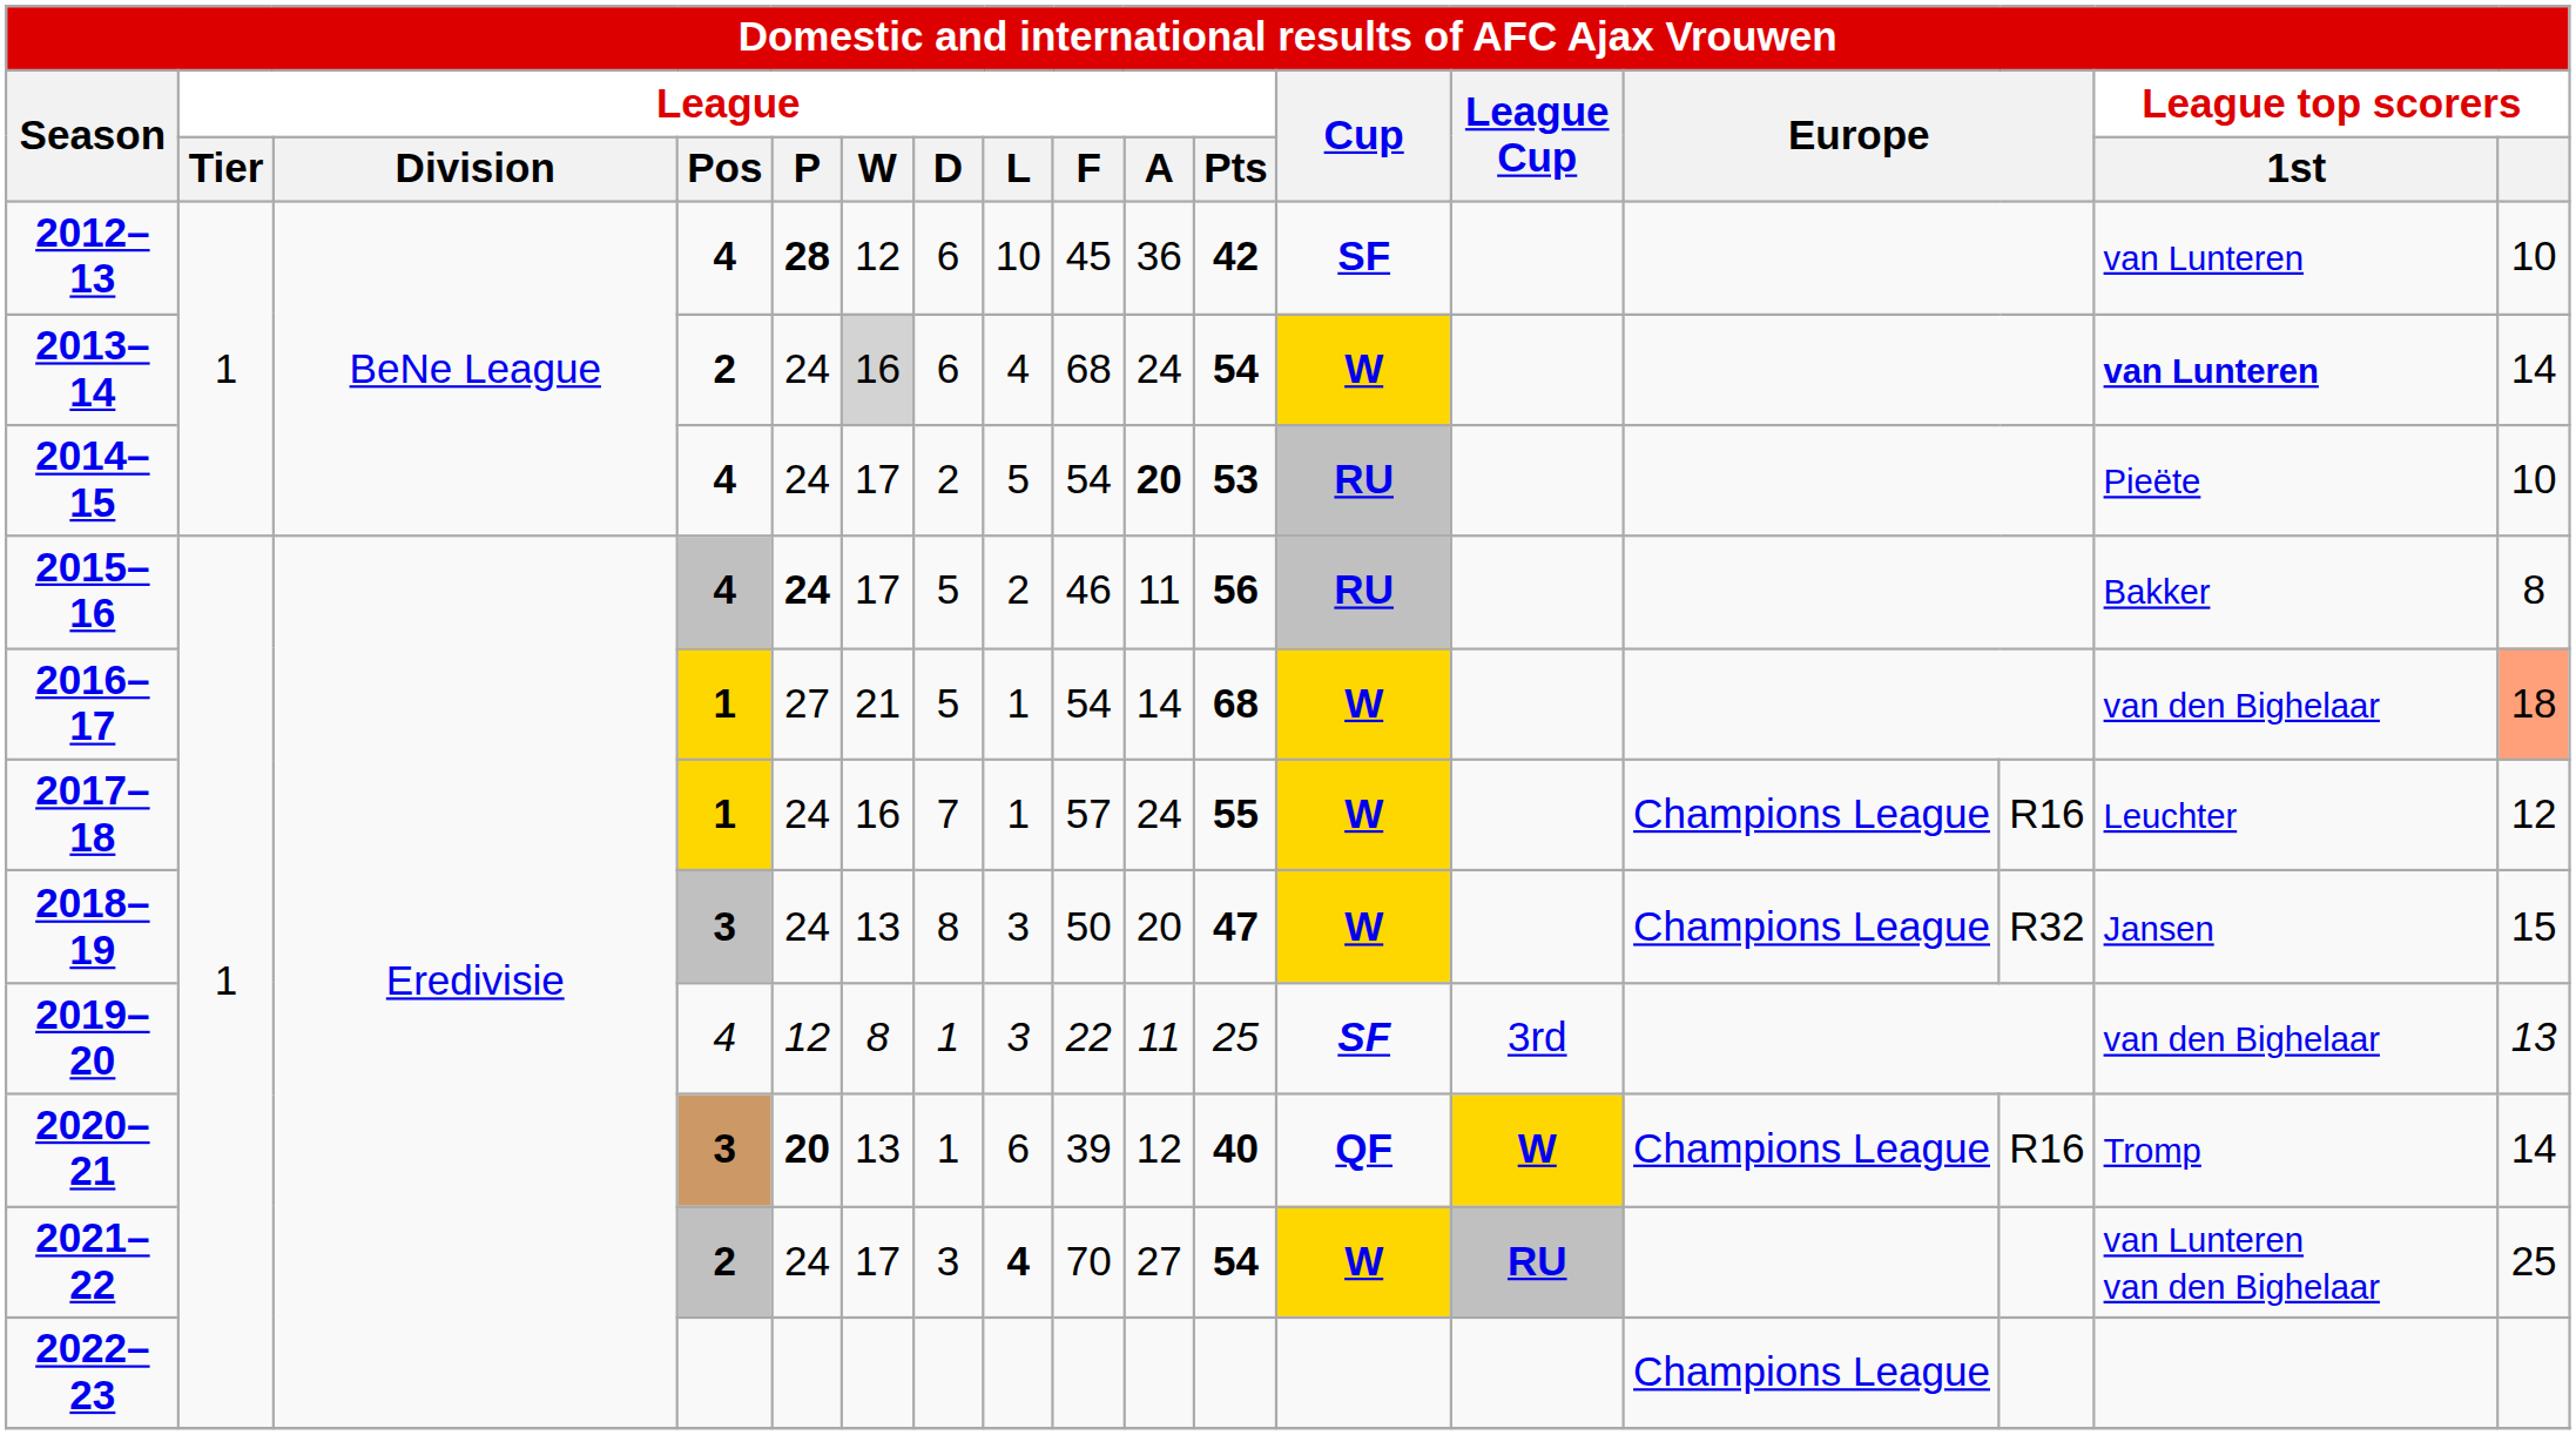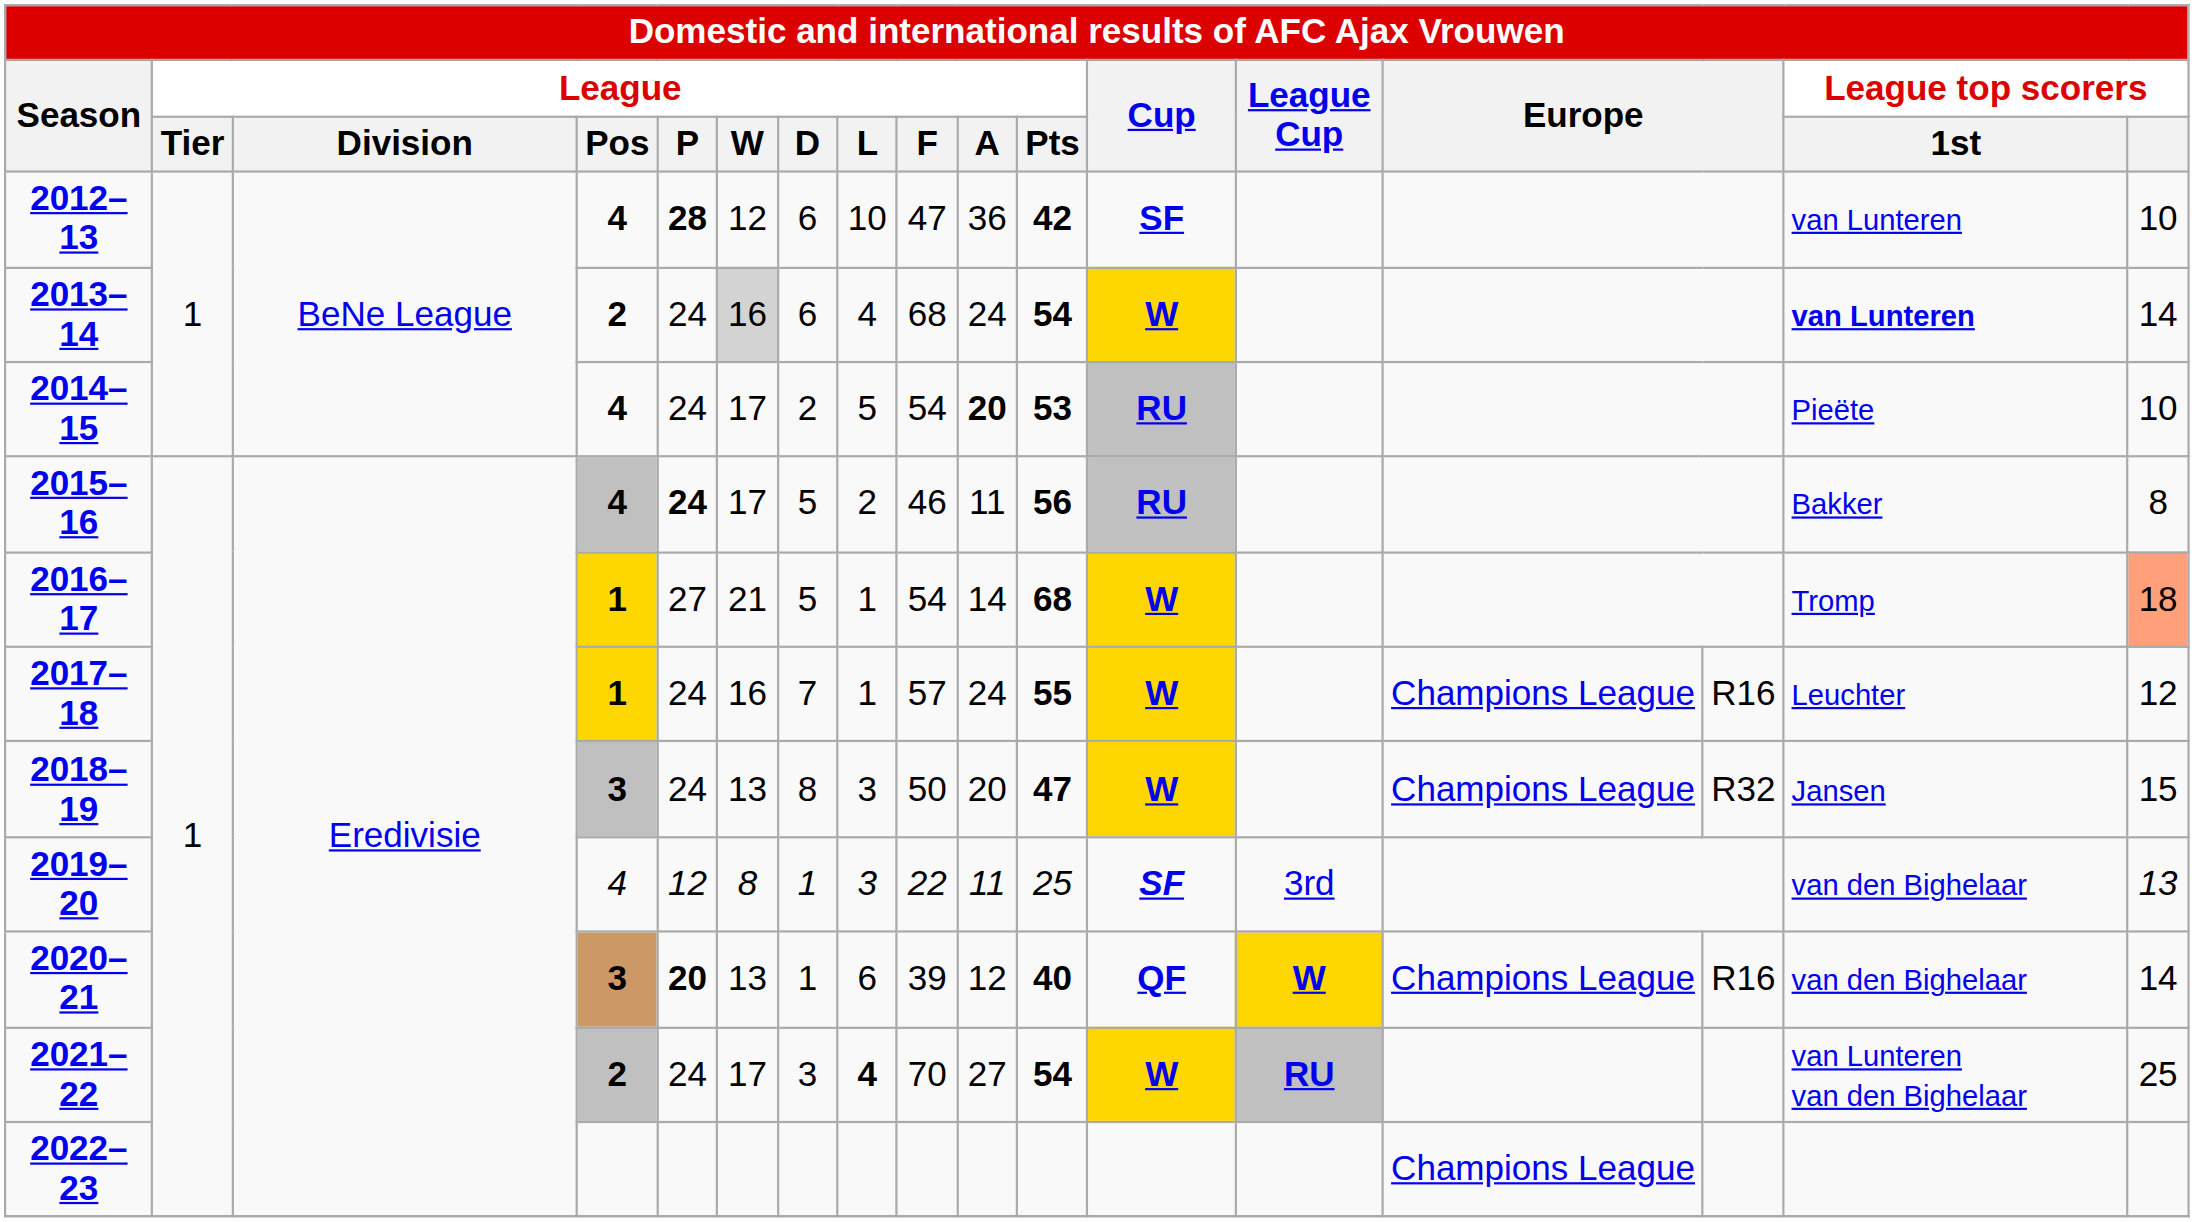 <table class="wikitable" style="text-align: center;">
 <tr>
 <th style="color:white; background:#DD0000;" colspan=20>Domestic and international results of AFC Ajax Vrouwen</th>
 </tr>
 <tr>
 <th rowspan=2 width="60"align=center>Season</th>
 <th colspan="10" style="color:#DD0000; background:white;">League</th>
 <th rowspan=2 width="60"align=center><a href='#'>Cup</a></th>
 <th rowspan=2 width="60"align=center><a href='#'>League Cup</a></th>
 <th rowspan=2 colspan=2>Europe</th>
 <th colspan=2 style="color:#DD0000; background:white;">League top scorers</th>
 </tr>
 <tr>
 <th width="20px">Tier</th>
 <th width=150px>Division</th>
 <th width=20px>Pos</th>
 <th width=20px>P</th>
 <th width=20px>W</th>
 <th width=20px>D</th>
 <th width=20px>L</th>
 <th width=20px>F</th>
 <th width=20px>A</th>
 <th width=20px>Pts</th>
 <th width=150px>1st</th>
 <th width=20px></th>
 </tr>
 <tr>
 <td><strong><a href='#'>2012–13</a></strong></td>
 <td rowspan=3>1</td>
 <td rowspan=3><a href='#'>BeNe League</a></td>
 <td><strong>4</strong></td>
 <td><strong>28</strong></td>
 <td>12</td>
 <td>6</td>
 <td>10</td>
-<td>45</td>
+<td>47</td>
 <td>36</td>
 <td><strong>42</strong></td>
 <td><strong><a href='#'>SF</a></strong></td>
 <td></td>
 <td colspan=2></td>
 <td align=left> <small><a href='#'>van Lunteren</a></small></td>
 <td>10</td>
 </tr>
 <tr>
 <td><strong><a href='#'>2013–14</a></strong></td>
 <td><strong>2</strong></td>
 <td>24</td>
 <td style="background: lightgrey;">16</td>
 <td>6</td>
 <td>4</td>
 <td>68</td>
 <td>24</td>
 <td><strong>54</strong></td>
 <td bgcolor=gold><strong><a href='#'>W</a></strong></td>
 <td></td>
 <td colspan=2></td>
 <td align=left><strong> <small><a href='#'>van Lunteren</a></small></strong></td>
 <td>14</td>
 </tr>
 <tr>
 <td><strong><a href='#'>2014–15</a></strong></td>
 <td><strong>4</strong></td>
 <td>24</td>
 <td>17</td>
 <td>2</td>
 <td>5</td>
 <td>54</td>
 <td><strong>20</strong></td>
 <td><strong>53</strong></td>
 <td bgcolor=silver><strong><a href='#'>RU</a></strong></td>
 <td></td>
 <td colspan=2></td>
 <td align=left> <small><a href='#'>Pieëte</a></small></td>
 <td>10</td>
 </tr>
 <tr>
 <td><strong><a href='#'>2015–16</a></strong></td>
 <td rowspan=8>1</td>
 <td rowspan=8><a href='#'>Eredivisie</a></td>
 <td bgcolor=silver><strong>4</strong></td>
 <td><strong>24</strong></td>
 <td>17</td>
 <td>5</td>
 <td>2</td>
 <td>46</td>
 <td>11</td>
 <td><strong>56</strong></td>
 <td bgcolor=silver><strong><a href='#'>RU</a></strong></td>
 <td></td>
 <td colspan=2></td>
 <td align=left> <small><a href='#'>Bakker</a></small></td>
 <td>8</td>
 </tr>
 <tr>
 <td><strong><a href='#'>2016–17</a></strong></td>
 <td bgcolor=gold><strong>1</strong></td>
 <td>27</td>
 <td>21</td>
 <td>5</td>
 <td>1</td>
 <td>54</td>
 <td>14</td>
 <td><strong>68</strong></td>
 <td bgcolor=gold><strong><a href='#'>W</a></strong></td>
 <td></td>
 <td colspan=2></td>
-<td align=left> <small><a href='#'>van den Bighelaar</a></small></td>
+<td align=left> <small><a href='#'>Tromp</a></small></td>
 <td style="background: lightsalmon;">18</td>
 </tr>
 <tr>
 <td><strong><a href='#'>2017–18</a></strong></td>
 <td bgcolor=gold><strong>1</strong></td>
 <td>24</td>
 <td>16</td>
 <td>7</td>
 <td>1</td>
 <td>57</td>
 <td>24</td>
 <td><strong>55</strong></td>
 <td bgcolor=gold><strong><a href='#'>W</a></strong></td>
 <td></td>
 <td><a href='#'>Champions League</a></td>
 <td>R16</td>
 <td align=left> <small><a href='#'>Leuchter</a></small></td>
 <td>12</td>
 </tr>
 <tr>
 <td><strong><a href='#'>2018–19</a></strong></td>
 <td bgcolor=silver><strong>3</strong></td>
 <td>24</td>
 <td>13</td>
 <td>8</td>
 <td>3</td>
 <td>50</td>
 <td>20</td>
 <td><strong>47</strong></td>
 <td bgcolor=gold><strong><a href='#'>W</a></strong></td>
 <td></td>
 <td><a href='#'>Champions League</a></td>
 <td>R32</td>
 <td align=left> <small><a href='#'>Jansen</a></small></td>
 <td>15</td>
 </tr>
 <tr>
 <td><strong><a href='#'>2019–20</a></strong></td>
 <td><em>4</em></td>
 <td><em>12</em></td>
 <td><em>8</em></td>
 <td><em>1</em></td>
 <td><em>3</em></td>
 <td><em>22</em></td>
 <td><em>11</em></td>
 <td><em>25</em></td>
 <td><strong><em><a href='#'>SF</a></em></strong></td>
 <td><a href='#'>3rd</a></td>
 <td colspan=2></td>
 <td align=left> <small><a href='#'>van den Bighelaar</a></small></td>
 <td><em>13</em></td>
 </tr>
 <tr>
 <td><strong><a href='#'>2020–21</a></strong></td>
 <td bgcolor=#cc9966><strong>3</strong></td>
 <td><strong>20</strong></td>
 <td>13</td>
 <td>1</td>
 <td>6</td>
 <td>39</td>
 <td>12</td>
 <td><strong>40</strong></td>
 <td><strong><a href='#'>QF</a></strong></td>
 <td bgcolor=gold><strong><a href='#'>W</a></strong></td>
 <td><a href='#'>Champions League</a></td>
 <td>R16</td>
-<td align=left> <small><a href='#'>Tromp</a></small></td>
+<td align=left> <small><a href='#'>van den Bighelaar</a></small></td>
 <td>14</td>
 </tr>
 <tr>
 <td><strong><a href='#'>2021–22</a></strong></td>
 <td bgcolor=silver><strong>2</strong></td>
 <td>24</td>
 <td>17</td>
 <td>3</td>
 <td><strong>4</strong></td>
 <td>70</td>
 <td>27</td>
 <td><strong>54</strong></td>
 <td bgcolor=gold><strong><a href='#'>W</a></strong></td>
 <td bgcolor=silver><strong><a href='#'>RU</a></strong></td>
 <td></td>
 <td></td>
 <td align=left> <small><a href='#'>van Lunteren</a></small><br> <small><a href='#'>van den Bighelaar</a></small></td>
 <td>25</td>
 </tr>
 <tr>
 <td><strong><a href='#'>2022–23</a></strong></td>
 <td></td>
 <td></td>
 <td></td>
 <td></td>
 <td></td>
 <td></td>
 <td></td>
 <td></td>
 <td></td>
 <td></td>
 <td><a href='#'>Champions League</a></td>
 <td></td>
 <td align=left></td>
 <td></td>
 </tr>
 <tr>
 </tr>
 </table>
